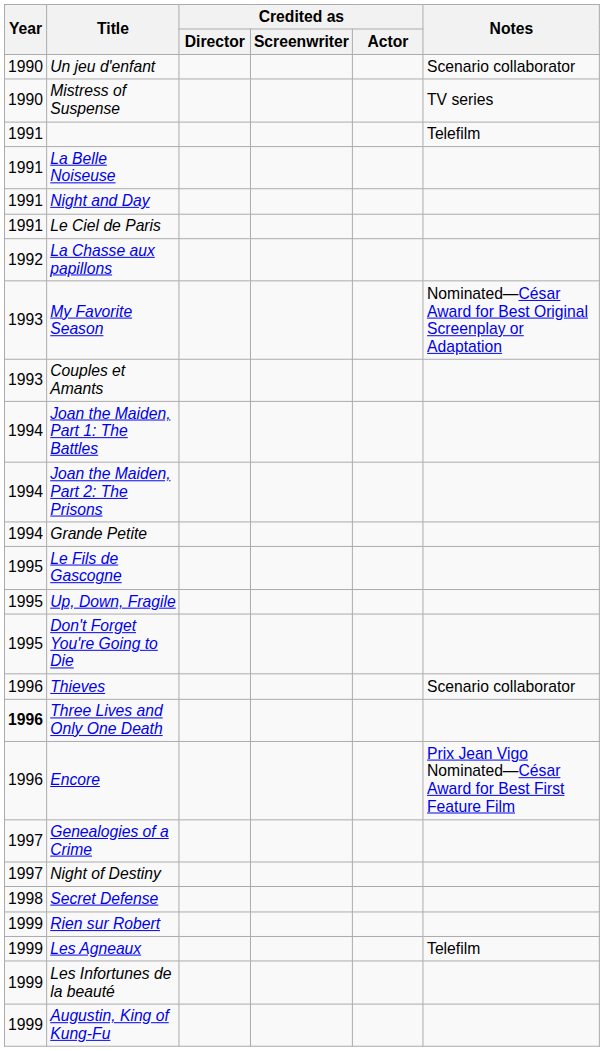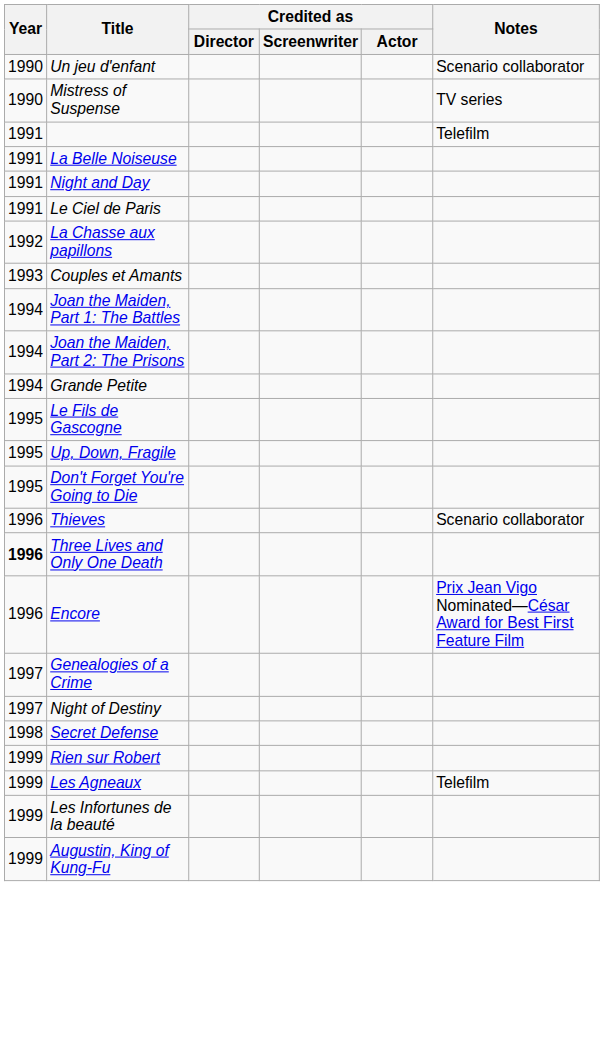 <table class="wikitable sortable">
 <tr>
 <th rowspan=2 width="33">Year</th>
 <th rowspan=2>Title</th>
 <th colspan=3>Credited as</th>
 <th rowspan=2>Notes</th>
 </tr>
 <tr>
 <th width=65>Director</th>
 <th width=65>Screenwriter</th>
 <th width=65>Actor</th>
 </tr>
 <tr>
 <td align="center">1990</td>
 <td align="left"><em>Un jeu d'enfant</em></td>
 <td></td>
 <td></td>
 <td></td>
 <td>Scenario collaborator</td>
 </tr>
 <tr>
 <td align="center">1990</td>
 <td align="left"><em>Mistress of Suspense</em></td>
 <td></td>
 <td></td>
 <td></td>
 <td>TV series</td>
 </tr>
 <tr>
 <td align="center">1991</td>
 <td align="left"><em></em></td>
 <td></td>
 <td></td>
 <td></td>
 <td>Telefilm</td>
 </tr>
 <tr>
 <td align="center">1991</td>
 <td align="left"><em><a href='#'>La Belle Noiseuse</a></em></td>
 <td></td>
 <td></td>
 <td></td>
 <td></td>
 </tr>
 <tr>
 <td align="center">1991</td>
 <td align="left"><em><a href='#'>Night and Day</a></em></td>
 <td></td>
 <td></td>
 <td></td>
 <td></td>
 </tr>
 <tr>
 <td align="center">1991</td>
 <td align="left"><em>Le Ciel de Paris</em></td>
 <td></td>
 <td></td>
 <td></td>
 <td></td>
 </tr>
 <tr>
 <td align="center">1992</td>
 <td align="left"><em><a href='#'>La Chasse aux papillons</a></em></td>
 <td></td>
 <td></td>
 <td></td>
 <td></td>
-</tr>
-<tr>
-<td align="center">1993</td>
-<td align="left"><em><a href='#'>My Favorite Season</a></em></td>
-<td></td>
-<td></td>
-<td></td>
-<td>Nominated—<a href='#'>César Award for Best Original Screenplay or Adaptation</a></td>
 </tr>
 <tr>
 <td align="center">1993</td>
 <td align="left"><em>Couples et Amants</em></td>
 <td></td>
 <td></td>
 <td></td>
 <td></td>
 </tr>
 <tr>
 <td align="center">1994</td>
 <td align="left"><em><a href='#'>Joan the Maiden, Part 1: The Battles</a></em></td>
 <td></td>
 <td></td>
 <td></td>
 <td></td>
 </tr>
 <tr>
 <td align="center">1994</td>
 <td align="left"><em><a href='#'>Joan the Maiden, Part 2: The Prisons</a></em></td>
 <td></td>
 <td></td>
 <td></td>
 <td></td>
 </tr>
 <tr>
 <td align="center">1994</td>
 <td align="left"><em>Grande Petite</em></td>
 <td></td>
 <td></td>
 <td></td>
 <td></td>
 </tr>
 <tr>
 <td align="center">1995</td>
 <td align="left"><em><a href='#'>Le Fils de Gascogne</a></em></td>
 <td></td>
 <td></td>
 <td></td>
 <td></td>
 </tr>
 <tr>
 <td align="center">1995</td>
 <td align="left"><em><a href='#'>Up, Down, Fragile</a></em></td>
 <td></td>
 <td></td>
 <td></td>
 <td></td>
 </tr>
 <tr>
 <td align="center">1995</td>
 <td align="left"><em><a href='#'>Don't Forget You're Going to Die</a></em></td>
 <td></td>
 <td></td>
 <td></td>
 <td></td>
 </tr>
 <tr>
 <td align="center">1996</td>
 <td align="left"><em><a href='#'>Thieves</a></em></td>
 <td></td>
 <td></td>
 <td></td>
 <td>Scenario collaborator</td>
 </tr>
 <tr>
 <td align="center"><strong>1996</strong></td>
 <td align="left"><em><a href='#'>Three Lives and Only One Death</a></em></td>
 <td></td>
 <td></td>
 <td></td>
 <td></td>
 </tr>
 <tr>
 <td align="center">1996</td>
 <td align="left"><em><a href='#'>Encore</a></em></td>
 <td></td>
 <td></td>
 <td></td>
 <td><a href='#'>Prix Jean Vigo</a><br>Nominated—<a href='#'>César Award for Best First Feature Film</a></td>
 </tr>
 <tr>
 <td align="center">1997</td>
 <td align="left"><em><a href='#'>Genealogies of a Crime</a></em></td>
 <td></td>
 <td></td>
 <td></td>
 <td></td>
 </tr>
 <tr>
 <td align="center">1997</td>
 <td align="left"><em>Night of Destiny</em></td>
 <td></td>
 <td></td>
 <td></td>
 <td></td>
 </tr>
 <tr>
 <td align="center">1998</td>
 <td align="left"><em><a href='#'>Secret Defense</a></em></td>
 <td></td>
 <td></td>
 <td></td>
 <td></td>
 </tr>
 <tr>
 <td align="center">1999</td>
 <td align="left"><em><a href='#'>Rien sur Robert</a></em></td>
 <td></td>
 <td></td>
 <td></td>
 <td></td>
 </tr>
 <tr>
 <td align="center">1999</td>
 <td align="left"><em><a href='#'>Les Agneaux</a></em></td>
 <td></td>
 <td></td>
 <td></td>
 <td>Telefilm</td>
 </tr>
 <tr>
 <td align="center">1999</td>
 <td align="left"><em>Les Infortunes de la beauté</em></td>
 <td></td>
 <td></td>
 <td></td>
 <td></td>
 </tr>
 <tr>
 <td align="center">1999</td>
 <td align="left"><em><a href='#'>Augustin, King of Kung-Fu</a></em></td>
 <td></td>
 <td></td>
 <td></td>
 <td></td>
 </tr>
 </table>
